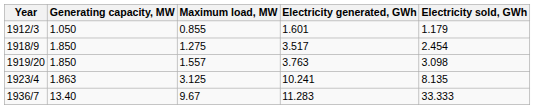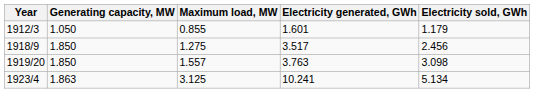 <table class="wikitable">
 <tr>
 <th>Year</th>
 <th>Generating capacity, MW</th>
 <th>Maximum load, MW</th>
 <th>Electricity generated, GWh</th>
 <th>Electricity sold, GWh</th>
 </tr>
 <tr>
 <td>1912/3</td>
 <td>1.050</td>
 <td>0.855</td>
 <td>1.601</td>
 <td>1.179</td>
 </tr>
 <tr>
 <td>1918/9</td>
 <td>1.850</td>
 <td>1.275</td>
 <td>3.517</td>
-<td>2.454</td>
+<td>2.456</td>
 </tr>
 <tr>
 <td>1919/20</td>
 <td>1.850</td>
 <td>1.557</td>
 <td>3.763</td>
 <td>3.098</td>
 </tr>
 <tr>
 <td>1923/4</td>
 <td>1.863</td>
 <td>3.125</td>
 <td>10.241</td>
-<td>8.135</td>
-</tr>
-<tr>
-<td>1936/7</td>
-<td>13.40</td>
-<td>9.67</td>
-<td>11.283</td>
-<td>33.333</td>
+<td>5.134</td>
 </tr>
 </table>
